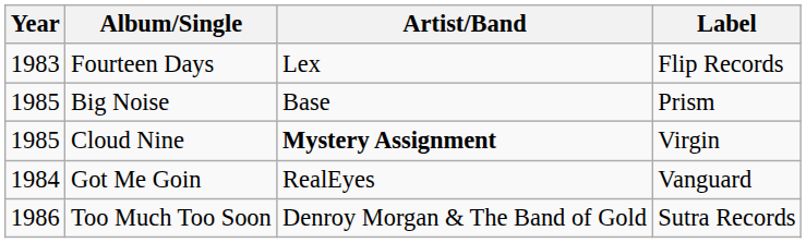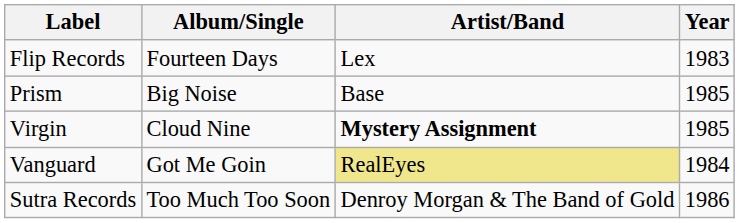 <table class="wikitable">
 <tr>
-<th>Year</th>
+<th>Label</th>
 <th>Album/Single</th>
 <th>Artist/Band</th>
-<th>Label</th>
+<th>Year</th>
 </tr>
 <tr>
-<td>1983</td>
+<td>Flip Records</td>
 <td>Fourteen Days</td>
 <td>Lex</td>
-<td>Flip Records</td>
+<td>1983</td>
 </tr>
 <tr>
-<td>1985</td>
+<td>Prism</td>
 <td>Big Noise</td>
 <td>Base</td>
-<td>Prism</td>
+<td>1985</td>
 </tr>
 <tr>
-<td>1985</td>
+<td>Virgin</td>
 <td>Cloud Nine</td>
 <td><strong>Mystery Assignment</strong></td>
-<td>Virgin</td>
+<td>1985</td>
 </tr>
 <tr>
+<td>Vanguard</td>
+<td>Got Me Goin</td>
+<td style="background: khaki;">RealEyes</td>
 <td>1984</td>
-<td>Got Me Goin</td>
-<td>RealEyes</td>
-<td>Vanguard</td>
 </tr>
 <tr>
-<td>1986</td>
+<td>Sutra Records</td>
 <td>Too Much Too Soon</td>
 <td>Denroy Morgan & The Band of  Gold</td>
-<td>Sutra Records</td>
+<td>1986</td>
 </tr>
 </table>
